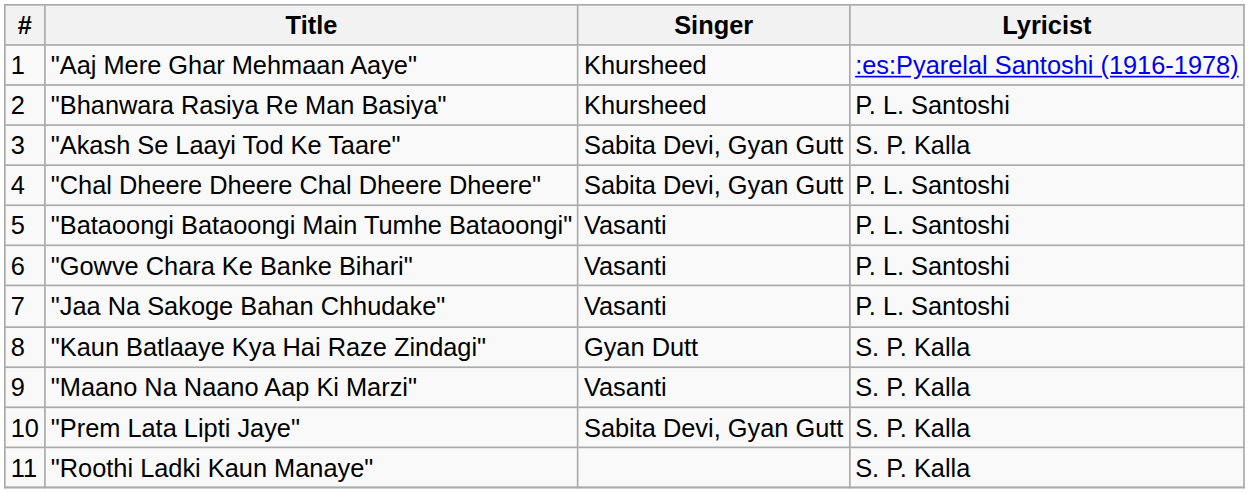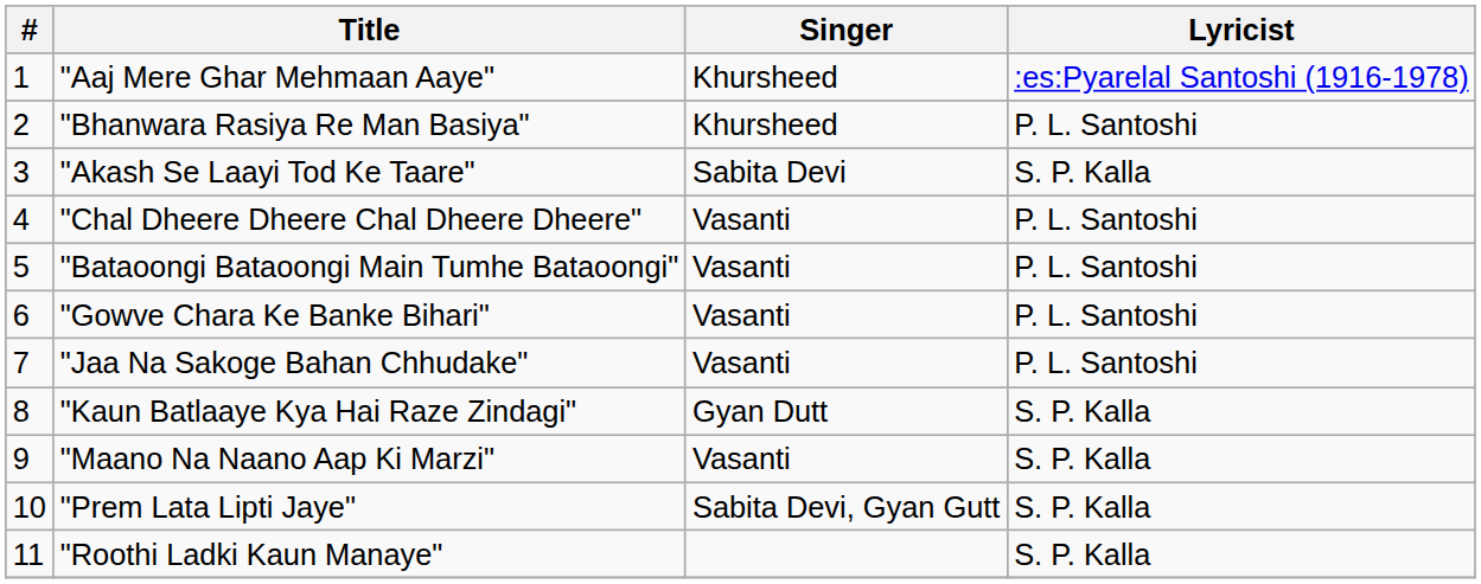 <table class="wikitable" style="font-size:95%;">
 <tr>
 <th>#</th>
 <th>Title</th>
 <th>Singer</th>
 <th>Lyricist</th>
 </tr>
 <tr>
 <td>1</td>
 <td>"Aaj Mere Ghar Mehmaan Aaye"</td>
 <td>Khursheed</td>
 <td><a href='#'>:es:Pyarelal Santoshi (1916-1978)</a></td>
 </tr>
 <tr>
 <td>2</td>
 <td>"Bhanwara Rasiya Re Man Basiya"</td>
 <td>Khursheed</td>
 <td>P. L. Santoshi</td>
 </tr>
 <tr>
 <td>3</td>
 <td>"Akash Se Laayi Tod Ke Taare"</td>
-<td>Sabita Devi, Gyan Gutt</td>
+<td>Sabita Devi</td>
 <td>S. P. Kalla</td>
 </tr>
 <tr>
 <td>4</td>
 <td>"Chal Dheere Dheere Chal Dheere Dheere"</td>
-<td>Sabita Devi, Gyan Gutt</td>
+<td>Vasanti</td>
 <td>P. L. Santoshi</td>
 </tr>
 <tr>
 <td>5</td>
 <td>"Bataoongi Bataoongi Main Tumhe Bataoongi"</td>
 <td>Vasanti</td>
 <td>P. L. Santoshi</td>
 </tr>
 <tr>
 <td>6</td>
 <td>"Gowve Chara Ke Banke Bihari"</td>
 <td>Vasanti</td>
 <td>P. L. Santoshi</td>
 </tr>
 <tr>
 <td>7</td>
 <td>"Jaa Na Sakoge Bahan Chhudake"</td>
 <td>Vasanti</td>
 <td>P. L. Santoshi</td>
 </tr>
 <tr>
 <td>8</td>
 <td>"Kaun Batlaaye Kya Hai Raze Zindagi"</td>
 <td>Gyan Dutt</td>
 <td>S. P. Kalla</td>
 </tr>
 <tr>
 <td>9</td>
 <td>"Maano Na Naano Aap Ki Marzi"</td>
 <td>Vasanti</td>
 <td>S. P. Kalla</td>
 </tr>
 <tr>
 <td>10</td>
 <td>"Prem Lata Lipti Jaye"</td>
 <td>Sabita Devi, Gyan Gutt</td>
 <td>S. P. Kalla</td>
 </tr>
 <tr>
 <td>11</td>
 <td>"Roothi Ladki Kaun Manaye"</td>
 <td></td>
 <td>S. P. Kalla</td>
 </tr>
 <tr>
 </tr>
 </table>
